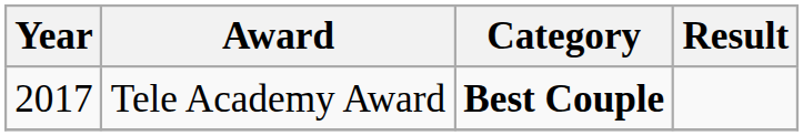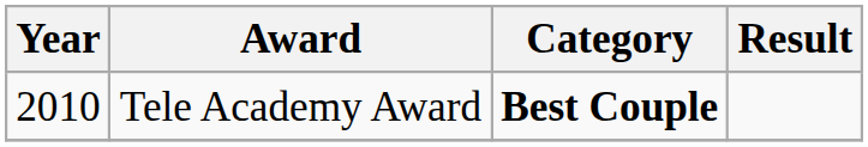 <table class="wikitable sortable">
 <tr>
 <th>Year</th>
 <th>Award</th>
 <th>Category</th>
 <th>Result</th>
 </tr>
 <tr>
-<td>2017</td>
+<td>2010</td>
 <td>Tele Academy Award</td>
 <td><strong>Best Couple</strong></td>
 <td></td>
 </tr>
 <tr>
 </tr>
 </table>
